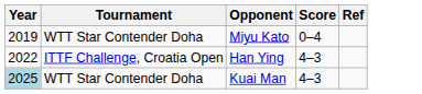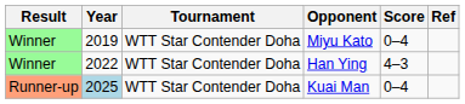 <table class="sortable wikitable" style="font-size: 95%;">
 <tr>
+<th>Result</th>
 <th class="unsortable">Year</th>
 <th>Tournament</th>
 <th>Opponent</th>
 <th>Score</th>
 <th class="unsortable">Ref</th>
 </tr>
 <tr>
+<td style="background: #98fb98;">Winner</td>
 <td>2019</td>
 <td>WTT Star Contender Doha</td>
 <td> <a href='#'>Miyu Kato</a></td>
 <td>0–4</td>
 <td></td>
 </tr>
 <tr>
+<td style="background: #98fb98;">Winner</td>
 <td>2022</td>
-<td><a href='#'>ITTF Challenge</a>, Croatia Open</td>
+<td>WTT Star Contender Doha</td>
 <td> <a href='#'>Han Ying</a></td>
 <td>4–3</td>
 <td></td>
 </tr>
 <tr>
+<td style="background: #ffa07a;">Runner-up</td>
 <td style="background: lightblue;">2025</td>
 <td>WTT Star Contender Doha</td>
 <td> <a href='#'>Kuai Man</a></td>
-<td>4–3</td>
+<td>0–4</td>
 <td></td>
 </tr>
 </table>
